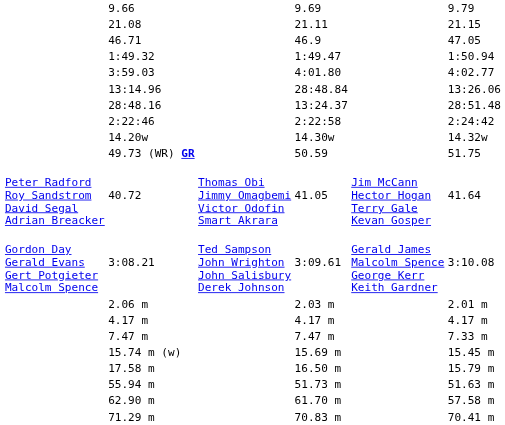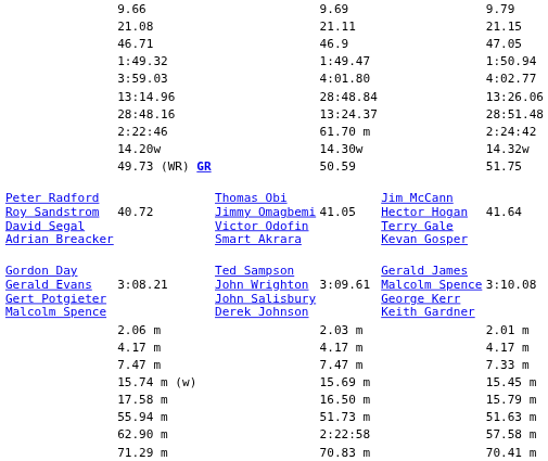 <table>
 <tr>
 <td></td>
 <td></td>
 <td>9.66</td>
 <td></td>
 <td>9.69</td>
 <td></td>
 <td>9.79</td>
 </tr>
 <tr>
 <td></td>
 <td></td>
 <td>21.08</td>
 <td></td>
 <td>21.11</td>
 <td></td>
 <td>21.15</td>
 </tr>
 <tr>
 <td></td>
 <td></td>
 <td>46.71</td>
 <td></td>
 <td>46.9</td>
 <td></td>
 <td>47.05</td>
 </tr>
 <tr>
 <td></td>
 <td></td>
 <td>1:49.32</td>
 <td></td>
 <td>1:49.47</td>
 <td></td>
 <td>1:50.94</td>
 </tr>
 <tr>
 <td></td>
 <td></td>
 <td>3:59.03</td>
 <td></td>
 <td>4:01.80</td>
 <td></td>
 <td>4:02.77</td>
 </tr>
 <tr>
 <td></td>
 <td></td>
 <td>13:14.96</td>
 <td></td>
 <td>28:48.84</td>
 <td></td>
 <td>13:26.06</td>
 </tr>
 <tr>
 <td></td>
 <td></td>
 <td>28:48.16</td>
 <td></td>
 <td>13:24.37</td>
 <td></td>
 <td>28:51.48</td>
 </tr>
 <tr>
 <td></td>
 <td></td>
 <td>2:22:46</td>
 <td></td>
-<td>2:22:58</td>
+<td>61.70 m</td>
 <td></td>
 <td>2:24:42</td>
 </tr>
 <tr>
 <td></td>
 <td></td>
 <td>14.20w</td>
 <td></td>
 <td>14.30w</td>
 <td></td>
 <td>14.32w</td>
 </tr>
 <tr>
 <td></td>
 <td></td>
 <td>49.73 (WR) <strong><a href='#'>GR</a></strong></td>
 <td></td>
 <td>50.59</td>
 <td></td>
 <td>51.75</td>
 </tr>
 <tr>
 <td></td>
 <td><br><a href='#'>Peter Radford</a><br><a href='#'>Roy Sandstrom</a><br><a href='#'>David Segal</a><br><a href='#'>Adrian Breacker</a></td>
 <td>40.72</td>
 <td><br><a href='#'>Thomas Obi</a><br><a href='#'>Jimmy Omagbemi</a><br><a href='#'>Victor Odofin</a><br><a href='#'>Smart Akrara</a></td>
 <td>41.05</td>
 <td><br><a href='#'>Jim McCann</a><br><a href='#'>Hector Hogan</a><br><a href='#'>Terry Gale</a><br><a href='#'>Kevan Gosper</a></td>
 <td>41.64</td>
 </tr>
 <tr>
 <td></td>
 <td><br><a href='#'>Gordon Day</a><br><a href='#'>Gerald Evans</a><br><a href='#'>Gert Potgieter</a><br><a href='#'>Malcolm Spence</a></td>
 <td>3:08.21</td>
 <td><br><a href='#'>Ted Sampson</a><br><a href='#'>John Wrighton</a><br><a href='#'>John Salisbury</a><br><a href='#'>Derek Johnson</a></td>
 <td>3:09.61</td>
 <td><br><a href='#'>Gerald James</a><br><a href='#'>Malcolm Spence</a><br><a href='#'>George Kerr</a><br><a href='#'>Keith Gardner</a></td>
 <td>3:10.08</td>
 </tr>
 <tr>
 <td></td>
 <td></td>
 <td>2.06 m</td>
 <td></td>
 <td>2.03 m</td>
 <td></td>
 <td>2.01 m</td>
 </tr>
 <tr>
 <td></td>
 <td></td>
 <td>4.17 m</td>
 <td></td>
 <td>4.17 m</td>
 <td></td>
 <td>4.17 m</td>
 </tr>
 <tr>
 <td></td>
 <td></td>
 <td>7.47 m</td>
 <td></td>
 <td>7.47 m</td>
 <td></td>
 <td>7.33 m</td>
 </tr>
 <tr>
 <td></td>
 <td></td>
 <td>15.74 m (w)</td>
 <td></td>
 <td>15.69 m</td>
 <td></td>
 <td>15.45 m</td>
 </tr>
 <tr>
 <td></td>
 <td></td>
 <td>17.58 m</td>
 <td></td>
 <td>16.50 m</td>
 <td></td>
 <td>15.79 m</td>
 </tr>
 <tr>
 <td></td>
 <td></td>
 <td>55.94 m</td>
 <td></td>
 <td>51.73 m</td>
 <td></td>
 <td>51.63 m</td>
 </tr>
 <tr>
 <td></td>
 <td></td>
 <td>62.90 m</td>
 <td></td>
-<td>61.70 m</td>
+<td>2:22:58</td>
 <td></td>
 <td>57.58 m</td>
 </tr>
 <tr>
 <td></td>
 <td></td>
 <td>71.29 m</td>
 <td></td>
 <td>70.83 m</td>
 <td></td>
 <td>70.41 m</td>
 </tr>
 </table>
